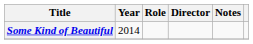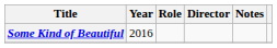 <table class="wikitable plainrowheaders sortable">
 <tr>
 <th scope="col">Title</th>
 <th scope="col">Year</th>
 <th scope="col">Role</th>
 <th scope="col">Director</th>
 <th scope="col" class="unsortable">Notes</th>
 <th scope="col" class="unsortable"></th>
 </tr>
 <tr>
 <th scope=row><em><a href='#'>Some Kind of Beautiful</a></em></th>
-<td>2014</td>
+<td>2016</td>
 <td></td>
 <td></td>
 <td></td>
 <td style="text-align:center;"></td>
 </tr>
 <tr>
 </tr>
 </table>
